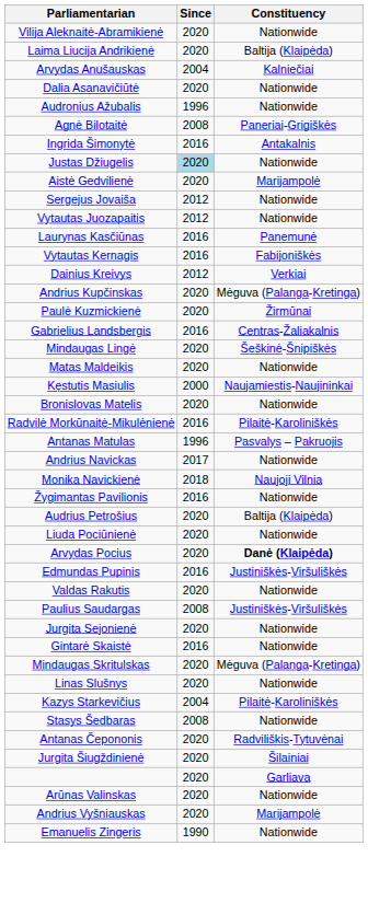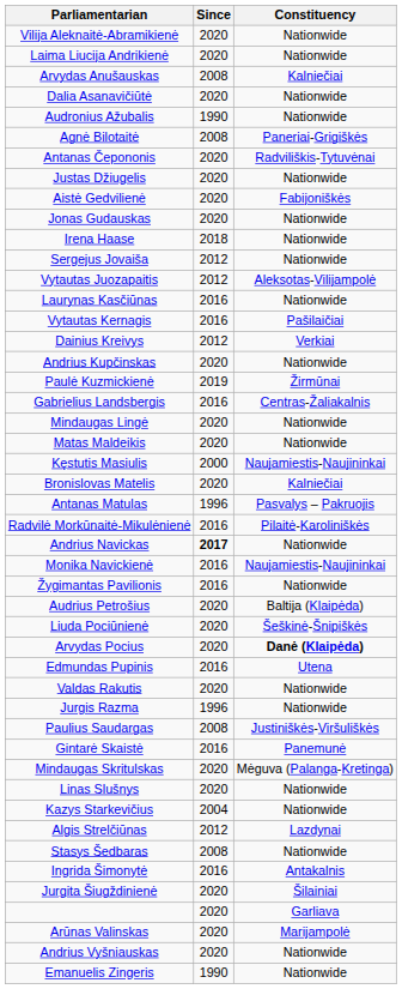 <table class="wikitable" style="text-align: center">
 <tr>
 <th colspan=1>Parliamentarian</th>
 <th>Since</th>
 <th>Constituency</th>
 </tr>
 <tr>
 <td><a href='#'>Vilija Aleknaitė-Abramikienė</a></td>
 <td>2020</td>
 <td>Nationwide</td>
 </tr>
 <tr>
 <td><a href='#'>Laima Liucija Andrikienė</a></td>
 <td>2020</td>
-<td>Baltija (<a href='#'>Klaipėda</a>)</td>
+<td>Nationwide</td>
 </tr>
 <tr>
 <td><a href='#'>Arvydas Anušauskas</a></td>
-<td>2004</td>
+<td>2008</td>
 <td><a href='#'>Kalniečiai</a></td>
 </tr>
 <tr>
 <td><a href='#'>Dalia Asanavičiūtė</a></td>
 <td>2020</td>
 <td>Nationwide</td>
 </tr>
 <tr>
 <td><a href='#'>Audronius Ažubalis</a></td>
-<td>1996</td>
+<td>1990</td>
 <td>Nationwide</td>
 </tr>
 <tr>
 <td><a href='#'>Agnė Bilotaitė</a></td>
 <td>2008</td>
 <td><a href='#'>Paneriai</a>-<a href='#'>Grigiškės</a></td>
 </tr>
 <tr>
-<td><a href='#'>Ingrida Šimonytė</a></td>
-<td>2016</td>
-<td><a href='#'>Antakalnis</a></td>
+<td><a href='#'>Antanas Čepononis</a></td>
+<td>2020</td>
+<td><a href='#'>Radviliškis</a>-<a href='#'>Tytuvėnai</a></td>
 </tr>
 <tr>
 <td><a href='#'>Justas Džiugelis</a></td>
-<td style="background: lightblue;">2020</td>
+<td>2020</td>
 <td>Nationwide</td>
 </tr>
 <tr>
 <td><a href='#'>Aistė Gedvilienė</a></td>
 <td>2020</td>
-<td><a href='#'>Marijampolė</a></td>
+<td><a href='#'>Fabijoniškės</a></td>
+</tr>
+<tr>
+<td><a href='#'>Jonas Gudauskas</a></td>
+<td>2020</td>
+<td>Nationwide</td>
+</tr>
+<tr>
+<td><a href='#'>Irena Haase</a></td>
+<td>2018</td>
+<td>Nationwide</td>
 </tr>
 <tr>
 <td><a href='#'>Sergejus Jovaiša</a></td>
 <td>2012</td>
 <td>Nationwide</td>
 </tr>
 <tr>
 <td><a href='#'>Vytautas Juozapaitis</a></td>
 <td>2012</td>
-<td>Nationwide</td>
+<td><a href='#'>Aleksotas</a>-<a href='#'>Vilijampolė</a></td>
 </tr>
 <tr>
 <td><a href='#'>Laurynas Kasčiūnas</a></td>
 <td>2016</td>
-<td><a href='#'>Panemunė</a></td>
+<td>Nationwide</td>
 </tr>
 <tr>
 <td><a href='#'>Vytautas Kernagis</a></td>
 <td>2016</td>
-<td><a href='#'>Fabijoniškės</a></td>
+<td><a href='#'>Pašilaičiai</a></td>
 </tr>
 <tr>
 <td><a href='#'>Dainius Kreivys</a></td>
 <td>2012</td>
 <td><a href='#'>Verkiai</a></td>
 </tr>
 <tr>
 <td><a href='#'>Andrius Kupčinskas</a></td>
 <td>2020</td>
-<td>Mėguva (<a href='#'>Palanga</a>-<a href='#'>Kretinga</a>)</td>
+<td>Nationwide</td>
 </tr>
 <tr>
 <td><a href='#'>Paulė Kuzmickienė</a></td>
-<td>2020</td>
+<td>2019</td>
 <td><a href='#'>Žirmūnai</a></td>
 </tr>
 <tr>
 <td><a href='#'>Gabrielius Landsbergis</a></td>
 <td>2016</td>
 <td><a href='#'>Centras</a>-<a href='#'>Žaliakalnis</a></td>
 </tr>
 <tr>
 <td><a href='#'>Mindaugas Lingė</a></td>
 <td>2020</td>
-<td><a href='#'>Šeškinė</a>-<a href='#'>Šnipiškės</a></td>
+<td>Nationwide</td>
 </tr>
 <tr>
 <td><a href='#'>Matas Maldeikis</a></td>
 <td>2020</td>
 <td>Nationwide</td>
 </tr>
 <tr>
 <td><a href='#'>Kęstutis Masiulis</a></td>
 <td>2000</td>
 <td><a href='#'>Naujamiestis</a>-<a href='#'>Naujininkai</a></td>
 </tr>
 <tr>
 <td><a href='#'>Bronislovas Matelis</a></td>
 <td>2020</td>
-<td>Nationwide</td>
+<td><a href='#'>Kalniečiai</a></td>
+</tr>
+<tr>
+<td><a href='#'>Antanas Matulas</a></td>
+<td>1996</td>
+<td><a href='#'>Pasvalys</a> – <a href='#'>Pakruojis</a></td>
 </tr>
 <tr>
 <td><a href='#'>Radvilė Morkūnaitė-Mikulėnienė</a></td>
 <td>2016</td>
 <td><a href='#'>Pilaitė</a>-<a href='#'>Karoliniškės</a></td>
 </tr>
 <tr>
-<td><a href='#'>Antanas Matulas</a></td>
-<td>1996</td>
-<td><a href='#'>Pasvalys</a> – <a href='#'>Pakruojis</a></td>
-</tr>
-<tr>
 <td><a href='#'>Andrius Navickas</a></td>
-<td>2017</td>
+<td><strong>2017</strong></td>
 <td>Nationwide</td>
 </tr>
 <tr>
 <td><a href='#'>Monika Navickienė</a></td>
-<td>2018</td>
-<td><a href='#'>Naujoji Vilnia</a></td>
+<td>2016</td>
+<td><a href='#'>Naujamiestis</a>-<a href='#'>Naujininkai</a></td>
 </tr>
 <tr>
 <td><a href='#'>Žygimantas Pavilionis</a></td>
 <td>2016</td>
 <td>Nationwide</td>
 </tr>
 <tr>
 <td><a href='#'>Audrius Petrošius</a></td>
 <td>2020</td>
 <td>Baltija (<a href='#'>Klaipėda</a>)</td>
 </tr>
 <tr>
 <td><a href='#'>Liuda Pociūnienė</a></td>
 <td>2020</td>
-<td>Nationwide</td>
+<td><a href='#'>Šeškinė</a>-<a href='#'>Šnipiškės</a></td>
 </tr>
 <tr>
 <td><a href='#'>Arvydas Pocius</a></td>
 <td>2020</td>
 <td><strong>Danė (<a href='#'>Klaipėda</a>)</strong></td>
 </tr>
 <tr>
 <td><a href='#'>Edmundas Pupinis</a></td>
 <td>2016</td>
-<td><a href='#'>Justiniškės</a>-<a href='#'>Viršuliškės</a></td>
+<td><a href='#'>Utena</a></td>
 </tr>
 <tr>
 <td><a href='#'>Valdas Rakutis</a></td>
 <td>2020</td>
+<td>Nationwide</td>
+</tr>
+<tr>
+<td><a href='#'>Jurgis Razma</a></td>
+<td>1996</td>
 <td>Nationwide</td>
 </tr>
 <tr>
 <td><a href='#'>Paulius Saudargas</a></td>
 <td>2008</td>
 <td><a href='#'>Justiniškės</a>-<a href='#'>Viršuliškės</a></td>
 </tr>
 <tr>
-<td><a href='#'>Jurgita Sejonienė</a></td>
-<td>2020</td>
-<td>Nationwide</td>
-</tr>
-<tr>
 <td><a href='#'>Gintarė Skaistė</a></td>
 <td>2016</td>
-<td>Nationwide</td>
+<td><a href='#'>Panemunė</a></td>
 </tr>
 <tr>
 <td><a href='#'>Mindaugas Skritulskas</a></td>
 <td>2020</td>
 <td>Mėguva (<a href='#'>Palanga</a>-<a href='#'>Kretinga</a>)</td>
 </tr>
 <tr>
 <td><a href='#'>Linas Slušnys</a></td>
 <td>2020</td>
 <td>Nationwide</td>
 </tr>
 <tr>
 <td><a href='#'>Kazys Starkevičius</a></td>
 <td>2004</td>
-<td><a href='#'>Pilaitė</a>-<a href='#'>Karoliniškės</a></td>
+<td>Nationwide</td>
+</tr>
+<tr>
+<td><a href='#'>Algis Strelčiūnas</a></td>
+<td>2012</td>
+<td><a href='#'>Lazdynai</a></td>
 </tr>
 <tr>
 <td><a href='#'>Stasys Šedbaras</a></td>
 <td>2008</td>
 <td>Nationwide</td>
 </tr>
 <tr>
-<td><a href='#'>Antanas Čepononis</a></td>
-<td>2020</td>
-<td><a href='#'>Radviliškis</a>-<a href='#'>Tytuvėnai</a></td>
+<td><a href='#'>Ingrida Šimonytė</a></td>
+<td>2016</td>
+<td><a href='#'>Antakalnis</a></td>
 </tr>
 <tr>
 <td><a href='#'>Jurgita Šiugždinienė</a></td>
 <td>2020</td>
 <td><a href='#'>Šilainiai</a></td>
 </tr>
 <tr>
 <td></td>
 <td>2020</td>
 <td><a href='#'>Garliava</a></td>
 </tr>
 <tr>
 <td><a href='#'>Arūnas Valinskas</a></td>
 <td>2020</td>
-<td>Nationwide</td>
+<td><a href='#'>Marijampolė</a></td>
 </tr>
 <tr>
 <td><a href='#'>Andrius Vyšniauskas</a></td>
 <td>2020</td>
-<td><a href='#'>Marijampolė</a></td>
+<td>Nationwide</td>
 </tr>
 <tr>
 <td><a href='#'>Emanuelis Zingeris</a></td>
 <td>1990</td>
 <td>Nationwide</td>
 </tr>
 </table>
